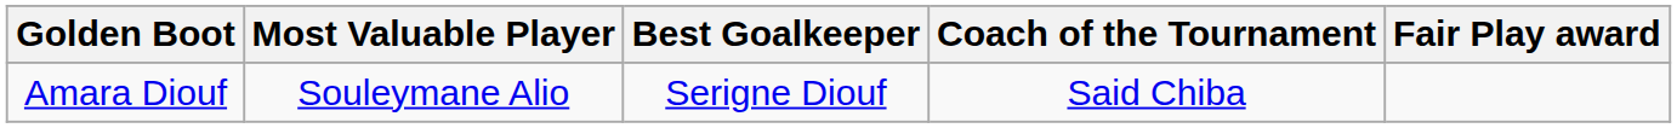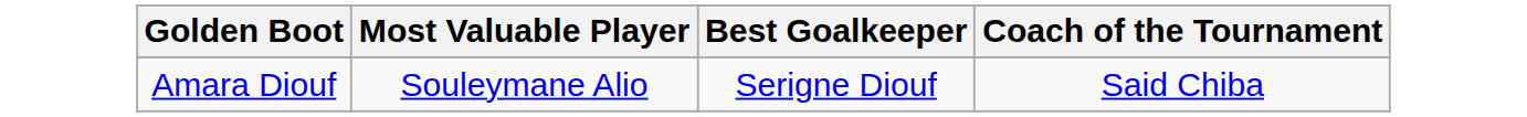 <table class="wikitable" style="text-align: center; margin: 0 auto;">
 <tr>
 <th>Golden Boot</th>
 <th>Most Valuable Player</th>
 <th>Best Goalkeeper</th>
 <th>Coach of the Tournament</th>
-<th>Fair Play award</th>
 </tr>
 <tr>
 <td> <a href='#'>Amara Diouf</a></td>
 <td> <a href='#'>Souleymane Alio</a></td>
 <td> <a href='#'>Serigne Diouf</a></td>
 <td> <a href='#'>Said Chiba</a></td>
-<td></td>
 </tr>
 </table>
